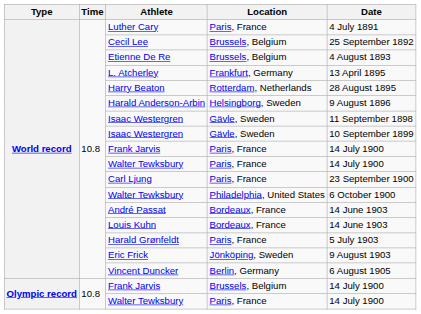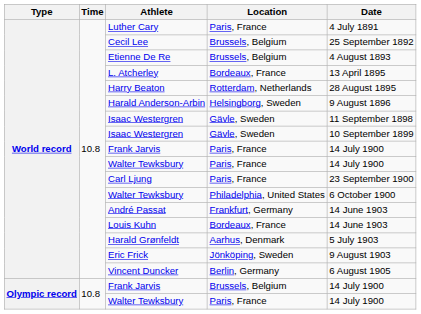 <table class="wikitable">
 <tr>
 <th>Type</th>
 <th>Time</th>
 <th>Athlete</th>
 <th>Location</th>
 <th>Date</th>
 </tr>
 <tr>
 <th rowspan=17><a href='#'>World record</a></th>
 <td rowspan=17>10.8</td>
 <td><a href='#'>Luther Cary</a></td>
 <td><a href='#'>Paris</a>, France</td>
 <td>4 July 1891</td>
 </tr>
 <tr>
 <td><a href='#'>Cecil Lee</a></td>
 <td><a href='#'>Brussels</a>, Belgium</td>
 <td>25 September 1892</td>
 </tr>
 <tr>
 <td><a href='#'>Etienne De Re</a></td>
 <td><a href='#'>Brussels</a>, Belgium</td>
 <td>4 August 1893</td>
 </tr>
 <tr>
 <td><a href='#'>L. Atcherley</a></td>
-<td><a href='#'>Frankfurt</a>, Germany</td>
+<td><a href='#'>Bordeaux</a>, France</td>
 <td>13 April 1895</td>
 </tr>
 <tr>
 <td><a href='#'>Harry Beaton</a></td>
 <td><a href='#'>Rotterdam</a>, Netherlands</td>
 <td>28 August 1895</td>
 </tr>
 <tr>
 <td><a href='#'>Harald Anderson-Arbin</a></td>
 <td><a href='#'>Helsingborg</a>, Sweden</td>
 <td>9 August 1896</td>
 </tr>
 <tr>
 <td><a href='#'>Isaac Westergren</a></td>
 <td><a href='#'>Gävle</a>, Sweden</td>
 <td>11 September 1898</td>
 </tr>
 <tr>
 <td><a href='#'>Isaac Westergren</a></td>
 <td><a href='#'>Gävle</a>, Sweden</td>
 <td>10 September 1899</td>
 </tr>
 <tr>
 <td><a href='#'>Frank Jarvis</a></td>
 <td><a href='#'>Paris</a>, France</td>
 <td>14 July 1900</td>
 </tr>
 <tr>
 <td><a href='#'>Walter Tewksbury</a></td>
 <td><a href='#'>Paris</a>, France</td>
 <td>14 July 1900</td>
 </tr>
 <tr>
 <td><a href='#'>Carl Ljung</a></td>
 <td><a href='#'>Paris</a>, France</td>
 <td>23 September 1900</td>
 </tr>
 <tr>
 <td><a href='#'>Walter Tewksbury</a></td>
 <td><a href='#'>Philadelphia</a>, United States</td>
 <td>6 October 1900</td>
 </tr>
 <tr>
 <td><a href='#'>André Passat</a></td>
-<td><a href='#'>Bordeaux</a>, France</td>
+<td><a href='#'>Frankfurt</a>, Germany</td>
 <td>14 June 1903</td>
 </tr>
 <tr>
 <td><a href='#'>Louis Kuhn</a></td>
 <td><a href='#'>Bordeaux</a>, France</td>
 <td>14 June 1903</td>
 </tr>
 <tr>
 <td><a href='#'>Harald Grønfeldt</a></td>
-<td><a href='#'>Paris</a>, France</td>
+<td><a href='#'>Aarhus</a>, Denmark</td>
 <td>5 July 1903</td>
 </tr>
 <tr>
 <td><a href='#'>Eric Frick</a></td>
 <td><a href='#'>Jönköping</a>, Sweden</td>
 <td>9 August 1903</td>
 </tr>
 <tr>
 <td><a href='#'>Vincent Duncker</a></td>
 <td><a href='#'>Berlin</a>, Germany</td>
 <td>6 August 1905</td>
 </tr>
 <tr>
 <th rowspan=2><a href='#'>Olympic record</a></th>
 <td rowspan=2>10.8</td>
 <td><a href='#'>Frank Jarvis</a></td>
 <td><a href='#'>Brussels</a>, Belgium</td>
 <td>14 July 1900</td>
 </tr>
 <tr>
 <td><a href='#'>Walter Tewksbury</a></td>
 <td><a href='#'>Paris</a>, France</td>
 <td>14 July 1900</td>
 </tr>
 </table>
